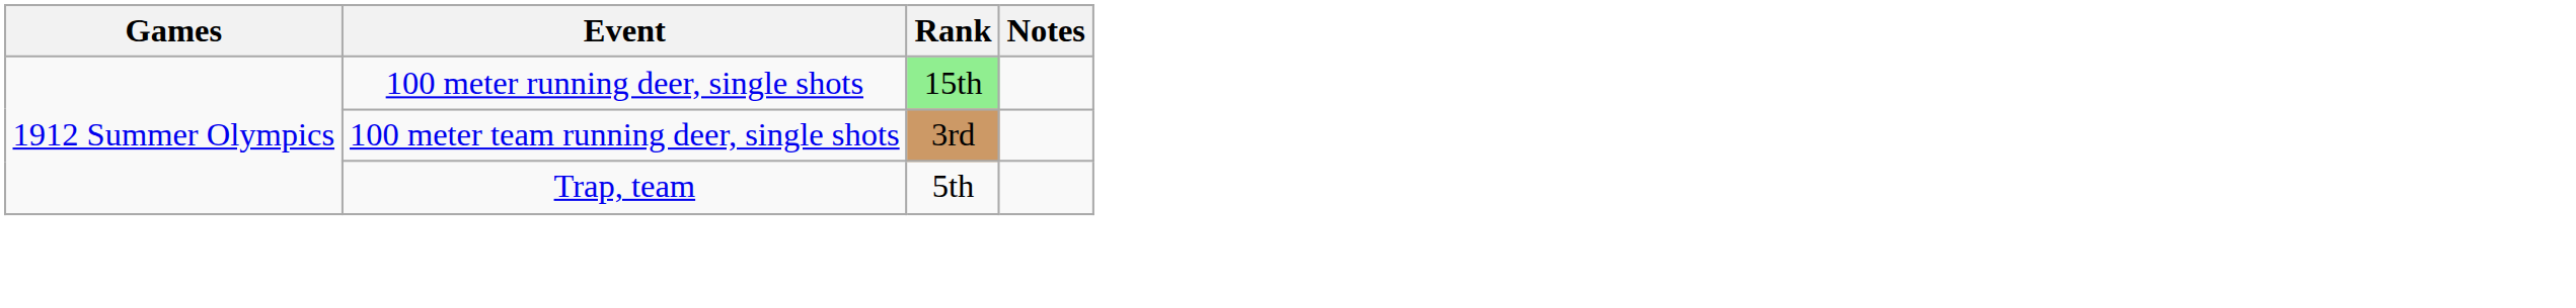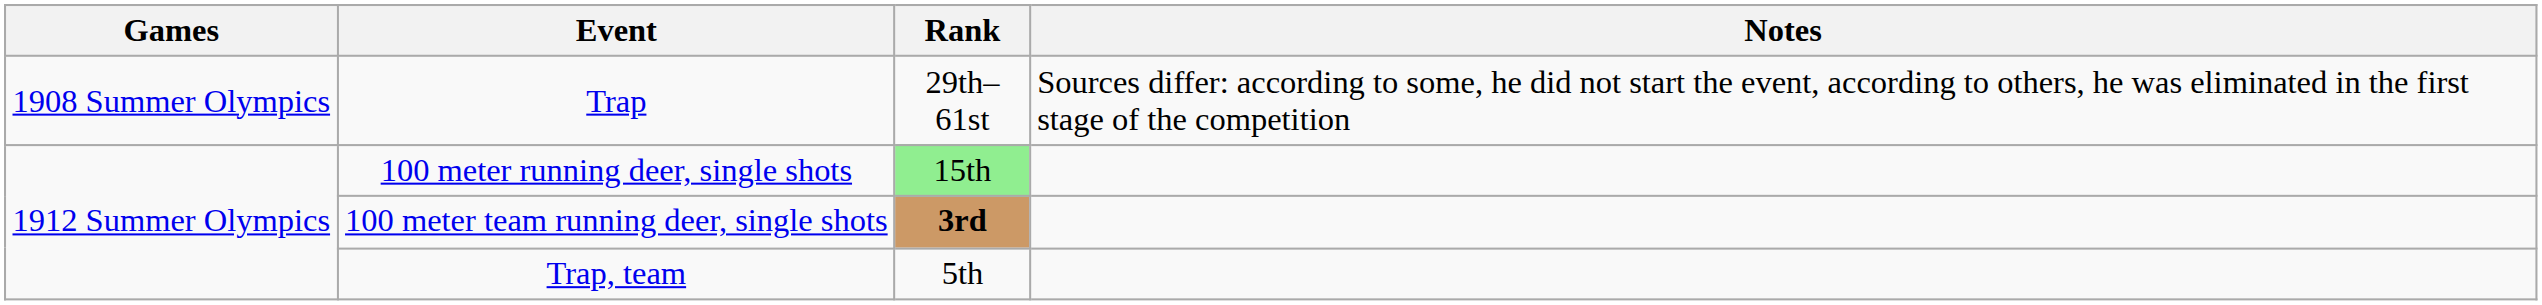 <table class="wikitable" style=" text-align:center;">
 <tr>
 <th>Games</th>
 <th>Event</th>
 <th>Rank</th>
 <th>Notes</th>
+</tr>
+<tr>
+<td style="white-space: nowrap;"><a href='#'>1908 Summer Olympics</a></td>
+<td><a href='#'>Trap</a></td>
+<td>29th–61st</td>
+<td align=left>Sources differ: according to some, he did not start the event, according to others, he was eliminated in the first stage of the competition</td>
 </tr>
 <tr>
 <td rowspan=3><a href='#'>1912 Summer Olympics</a></td>
 <td><a href='#'>100 meter running deer, single shots</a></td>
 <td style="background: lightgreen;">15th</td>
 <td align=left></td>
 </tr>
 <tr>
 <td style="white-space: nowrap;"><a href='#'>100 meter team running deer, single shots</a></td>
-<td style=background-color:#cc9966>3rd</td>
+<td style=background-color:#cc9966><strong>3rd</strong></td>
 <td align=left></td>
 </tr>
 <tr>
 <td><a href='#'>Trap, team</a></td>
 <td>5th</td>
 <td align=left></td>
 </tr>
 </table>
